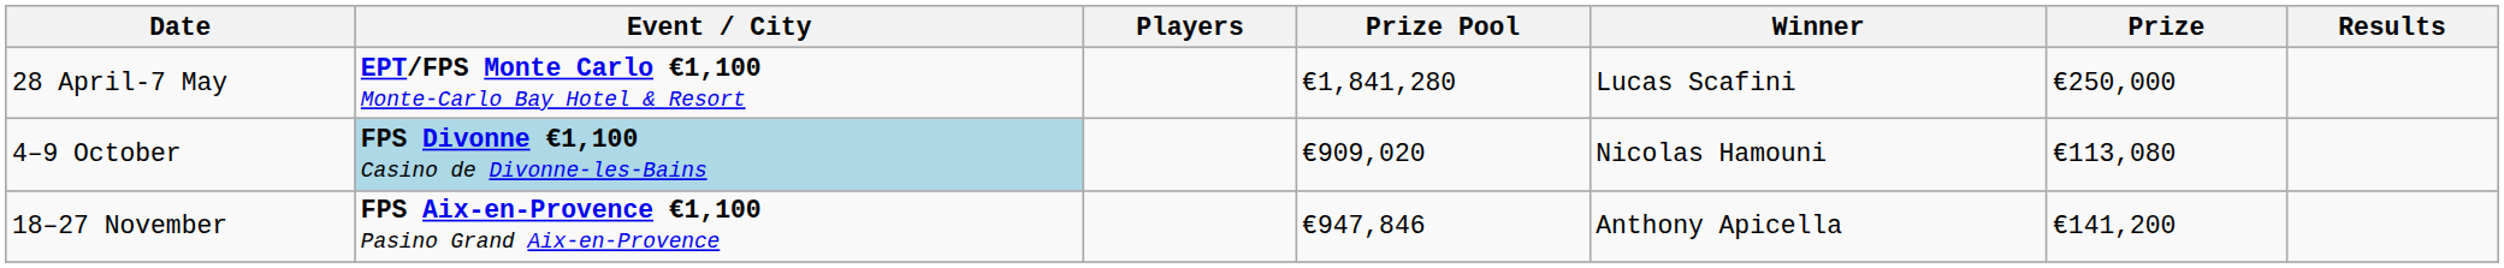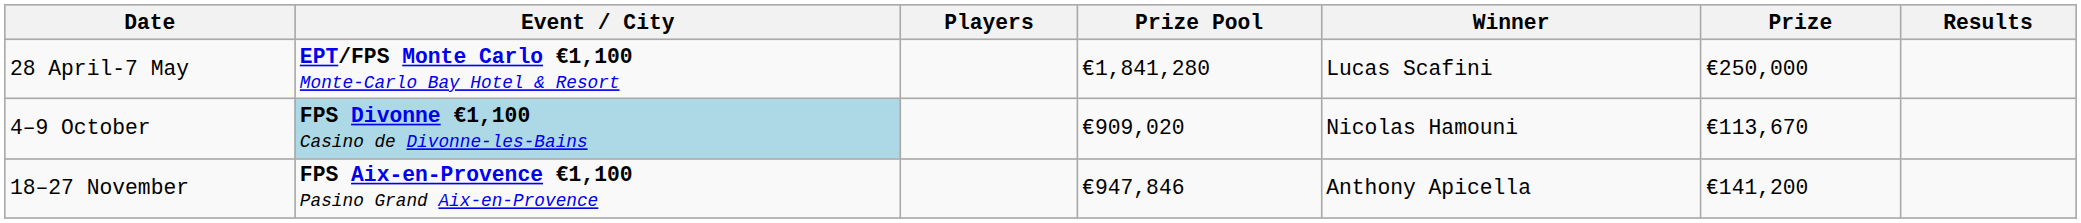 <table class="wikitable" width="100%">
 <tr>
 <th width="14%">Date</th>
 <th !width="16%">Event / City</th>
 <th !width="11%">Players</th>
 <th !width="14%">Prize Pool</th>
 <th !width="18%">Winner</th>
 <th !width="14%">Prize</th>
 <th !width="11%">Results</th>
 </tr>
 <tr>
 <td>28 April-7 May</td>
 <td> <strong><a href='#'>EPT</a>/FPS <a href='#'>Monte Carlo</a> €1,100</strong><br><small><em><a href='#'>Monte-Carlo Bay Hotel & Resort</a></em></small></td>
 <td></td>
 <td>€1,841,280</td>
 <td> Lucas Scafini</td>
 <td>€250,000</td>
 <td></td>
 </tr>
 <tr>
 <td>4–9 October</td>
 <td style="background: lightblue;"> <strong>FPS <a href='#'>Divonne</a> €1,100</strong><br><small><em>Casino de <a href='#'>Divonne-les-Bains</a></em></small></td>
 <td></td>
 <td>€909,020</td>
 <td> Nicolas Hamouni</td>
-<td>€113,080</td>
+<td>€113,670</td>
 <td></td>
 </tr>
 <tr>
 <td>18–27 November</td>
 <td> <strong>FPS <a href='#'>Aix-en-Provence</a> €1,100</strong><br><small><em>Pasino Grand <a href='#'>Aix-en-Provence</a></em></small></td>
 <td></td>
 <td>€947,846</td>
 <td> Anthony Apicella</td>
 <td>€141,200</td>
 <td></td>
 </tr>
 </table>
